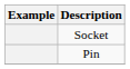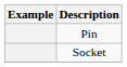 <table class="wikitable" style="text-align: center">
 <tr>
 <th>Example</th>
 <th>Description</th>
 </tr>
 <tr>
 <th></th>
-<td>Socket</td>
+<td>Pin</td>
 </tr>
 <tr>
 <th></th>
-<td>Pin</td>
+<td>Socket</td>
 </tr>
 <tr>
 </tr>
 </table>
